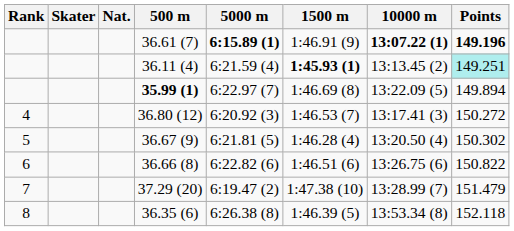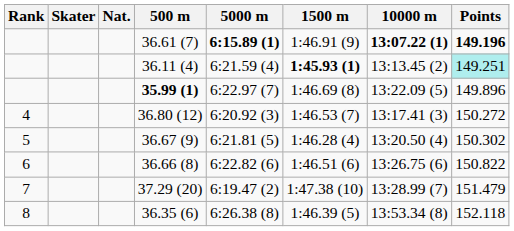 <table class="wikitable sortable" border="1" style="text-align:center">
 <tr align=center>
 <th>Rank</th>
 <th>Skater</th>
 <th>Nat.</th>
 <th>500 m</th>
 <th>5000 m</th>
 <th>1500 m</th>
 <th>10000 m</th>
 <th>Points</th>
 </tr>
 <tr>
 <td></td>
 <td align=left></td>
 <td></td>
 <td>36.61 (7)</td>
 <td><strong>6:15.89 (1)</strong></td>
 <td>1:46.91 (9)</td>
 <td><strong>13:07.22 (1)</strong></td>
 <td><strong>149.196</strong></td>
 </tr>
 <tr>
 <td></td>
 <td align=left></td>
 <td></td>
 <td>36.11 (4)</td>
 <td>6:21.59 (4)</td>
 <td><strong>1:45.93 (1)</strong></td>
 <td>13:13.45 (2)</td>
 <td style="background: paleturquoise;">149.251</td>
 </tr>
 <tr>
 <td></td>
 <td align=left></td>
 <td></td>
 <td><strong>35.99 (1)</strong></td>
 <td>6:22.97 (7)</td>
 <td>1:46.69 (8)</td>
 <td>13:22.09 (5)</td>
-<td>149.894</td>
+<td>149.896</td>
 </tr>
 <tr>
 <td>4</td>
 <td align=left></td>
 <td></td>
 <td>36.80 (12)</td>
 <td>6:20.92 (3)</td>
 <td>1:46.53 (7)</td>
 <td>13:17.41 (3)</td>
 <td>150.272</td>
 </tr>
 <tr>
 <td>5</td>
 <td align=left></td>
 <td></td>
 <td>36.67 (9)</td>
 <td>6:21.81 (5)</td>
 <td>1:46.28 (4)</td>
 <td>13:20.50 (4)</td>
 <td>150.302</td>
 </tr>
 <tr>
 <td>6</td>
 <td align=left></td>
 <td></td>
 <td>36.66 (8)</td>
 <td>6:22.82 (6)</td>
 <td>1:46.51 (6)</td>
 <td>13:26.75 (6)</td>
 <td>150.822</td>
 </tr>
 <tr>
 <td>7</td>
 <td align=left></td>
 <td></td>
 <td>37.29 (20)</td>
 <td>6:19.47 (2)</td>
 <td>1:47.38 (10)</td>
 <td>13:28.99 (7)</td>
 <td>151.479</td>
 </tr>
 <tr>
 <td>8</td>
 <td align=left></td>
 <td></td>
 <td>36.35 (6)</td>
 <td>6:26.38 (8)</td>
 <td>1:46.39 (5)</td>
 <td>13:53.34 (8)</td>
 <td>152.118</td>
 </tr>
 </table>
